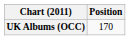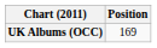 <table class="wikitable plainrowheaders" style="text-align:center">
 <tr>
 <th>Chart (2011)</th>
 <th>Position</th>
 </tr>
 <tr>
 <th scope="row">UK Albums (OCC)</th>
-<td>170</td>
+<td>169</td>
 </tr>
 </table>
